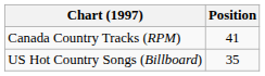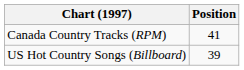 <table class="wikitable sortable">
 <tr>
 <th scope="col">Chart (1997)</th>
 <th scope="col">Position</th>
 </tr>
 <tr>
 <td>Canada Country Tracks (<em>RPM</em>)</td>
 <td align="center">41</td>
 </tr>
 <tr>
 <td>US Hot Country Songs (<em>Billboard</em>)</td>
-<td align="center">35</td>
+<td align="center">39</td>
 </tr>
 </table>
